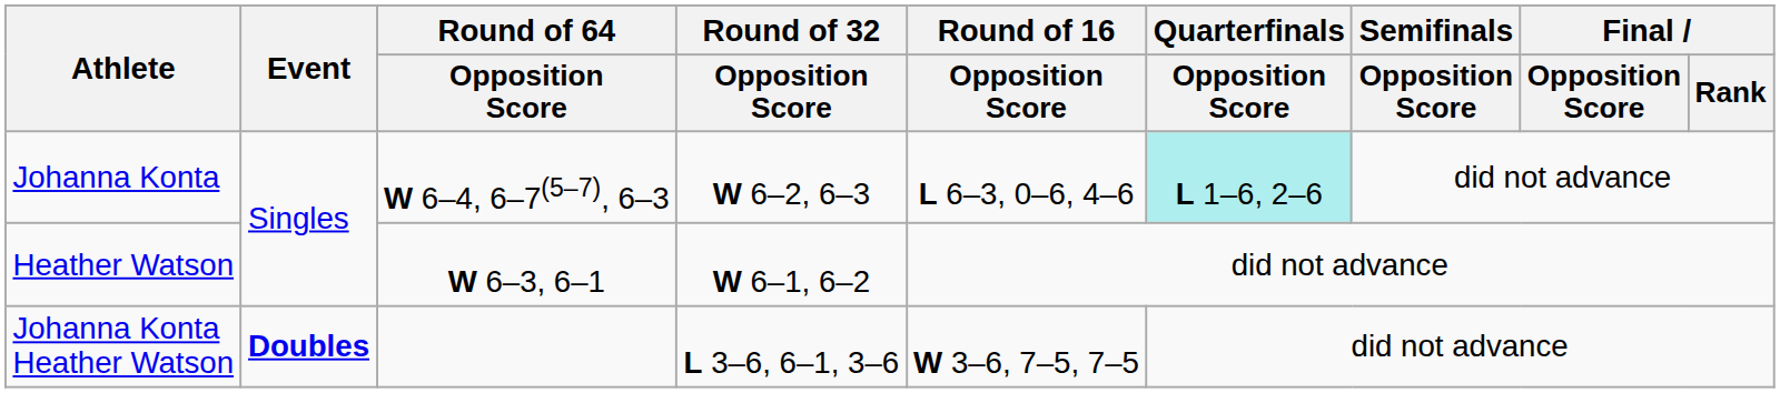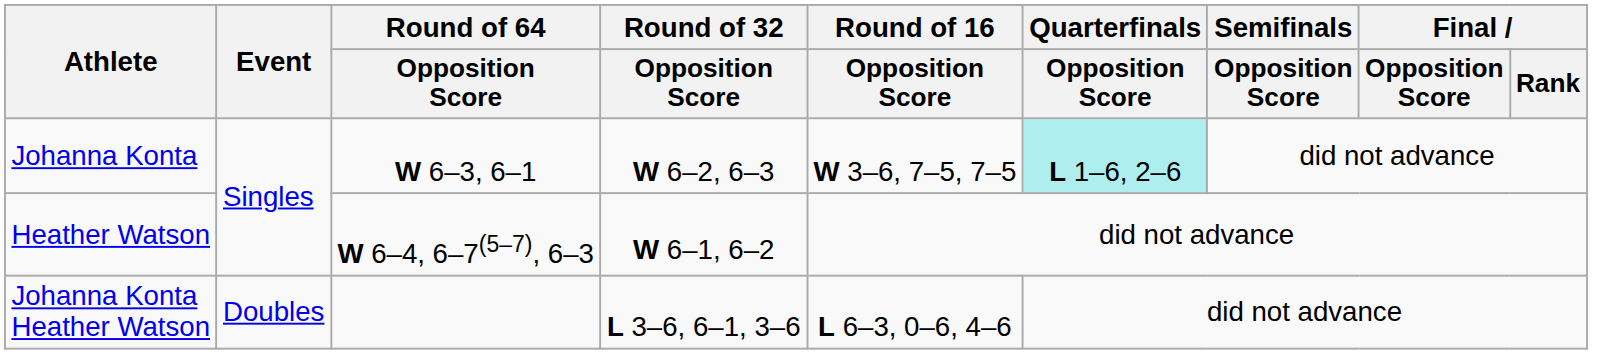 <table class=wikitable style="font-size:90%">
 <tr>
 <th rowspan="2">Athlete</th>
 <th rowspan="2">Event</th>
 <th>Round of 64</th>
 <th>Round of 32</th>
 <th>Round of 16</th>
 <th>Quarterfinals</th>
 <th>Semifinals</th>
 <th colspan=2>Final / </th>
 </tr>
 <tr style="font-size:95%">
 <th>Opposition<br>Score</th>
 <th>Opposition<br>Score</th>
 <th>Opposition<br>Score</th>
 <th>Opposition<br>Score</th>
 <th>Opposition<br>Score</th>
 <th>Opposition<br>Score</th>
 <th>Rank</th>
 </tr>
 <tr align=center>
 <td align=left><a href='#'>Johanna Konta</a></td>
 <td align=left rowspan=2><a href='#'>Singles</a></td>
-<td><br><strong>W</strong> 6–4, 6–7<sup>(5–7)</sup>, 6–3</td>
+<td><br> <strong>W</strong> 6–3, 6–1</td>
 <td><br> <strong>W</strong> 6–2, 6–3</td>
-<td><br><strong>L</strong> 6–3, 0–6, 4–6</td>
+<td><br><strong>W</strong> 3–6, 7–5, 7–5</td>
 <td style="background: paleturquoise;"><br><strong>L</strong> 1–6, 2–6</td>
 <td colspan=3>did not advance</td>
 </tr>
 <tr align=center>
 <td align=left><a href='#'>Heather Watson</a></td>
-<td><br> <strong>W</strong> 6–3, 6–1</td>
+<td><br><strong>W</strong> 6–4, 6–7<sup>(5–7)</sup>, 6–3</td>
 <td><br><strong>W</strong> 6–1, 6–2</td>
 <td colspan=5>did not advance</td>
 </tr>
 <tr align=center>
 <td align=left><a href='#'>Johanna Konta</a><br><a href='#'>Heather Watson</a></td>
-<td align=left><strong><a href='#'>Doubles</a></strong></td>
+<td align=left><a href='#'>Doubles</a></td>
 <td></td>
 <td><br><strong>L</strong> 3–6, 6–1, 3–6</td>
-<td><br><strong>W</strong> 3–6, 7–5, 7–5</td>
+<td><br><strong>L</strong> 6–3, 0–6, 4–6</td>
 <td colspan=4>did not advance</td>
 </tr>
 </table>
